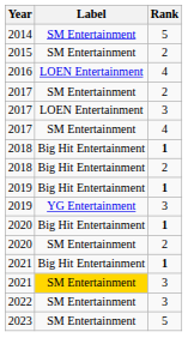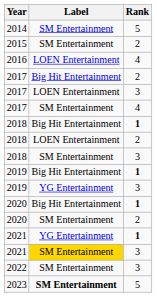 <table class="wikitable sortable" style="text-align:center">
 <tr>
 <th>Year</th>
 <th>Label</th>
 <th>Rank</th>
 </tr>
 <tr>
 <td>2014</td>
 <td><a href='#'>SM Entertainment</a></td>
 <td>5</td>
 </tr>
 <tr>
 <td>2015</td>
 <td>SM Entertainment</td>
 <td>2</td>
 </tr>
 <tr>
 <td>2016</td>
 <td><a href='#'>LOEN Entertainment</a></td>
 <td>4</td>
 </tr>
 <tr>
 <td>2017</td>
-<td>SM Entertainment</td>
+<td><a href='#'>Big Hit Entertainment</a></td>
 <td>2</td>
 </tr>
 <tr>
 <td>2017</td>
 <td>LOEN Entertainment</td>
 <td>3</td>
 </tr>
 <tr>
 <td>2017</td>
 <td>SM Entertainment</td>
 <td>4</td>
 </tr>
 <tr>
 <td>2018</td>
 <td>Big Hit Entertainment</td>
 <td><span><strong>1</strong></span></td>
 </tr>
 <tr>
 <td>2018</td>
-<td>Big Hit Entertainment</td>
+<td>LOEN Entertainment</td>
 <td>2</td>
+</tr>
+<tr>
+<td>2018</td>
+<td>SM Entertainment</td>
+<td>3</td>
 </tr>
 <tr>
 <td>2019</td>
 <td>Big Hit Entertainment</td>
 <td><span><strong>1</strong></span></td>
 </tr>
 <tr>
 <td>2019</td>
 <td><a href='#'>YG Entertainment</a></td>
 <td>3</td>
 </tr>
 <tr>
 <td>2020</td>
 <td>Big Hit Entertainment</td>
 <td><span><strong>1</strong></span></td>
 </tr>
 <tr>
 <td>2020</td>
 <td>SM Entertainment</td>
 <td>2</td>
 </tr>
 <tr>
 <td>2021</td>
-<td>Big Hit Entertainment</td>
+<td><a href='#'>YG Entertainment</a></td>
 <td><span><strong>1</strong></span></td>
 </tr>
 <tr>
 <td>2021</td>
 <td style="background: gold;">SM Entertainment</td>
 <td>3</td>
 </tr>
 <tr>
 <td>2022</td>
 <td>SM Entertainment</td>
 <td>3</td>
 </tr>
 <tr>
 <td>2023</td>
-<td>SM Entertainment</td>
+<td><strong>SM Entertainment</strong></td>
 <td>5</td>
 </tr>
 </table>
